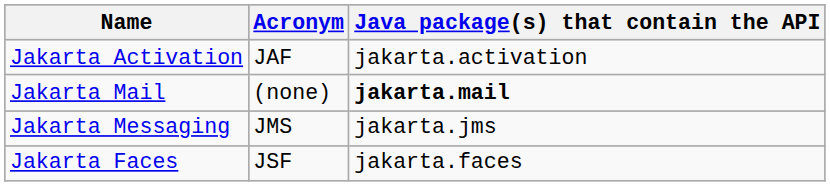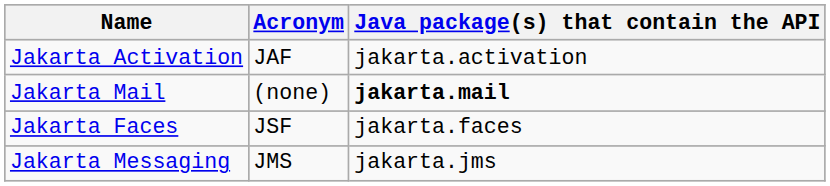 <table class="wikitable">
 <tr>
 <th>Name</th>
 <th><a href='#'>Acronym</a></th>
 <th><a href='#'>Java package</a>(s) that contain the API</th>
 </tr>
 <tr>
 <td><a href='#'>Jakarta Activation</a></td>
 <td>JAF</td>
 <td><code>jakarta.activation</code></td>
 </tr>
 <tr>
 <td><a href='#'>Jakarta Mail</a></td>
 <td>(none)</td>
 <td><strong><code>jakarta.mail</code></strong></td>
 </tr>
 <tr>
+<td><a href='#'>Jakarta Faces</a></td>
+<td>JSF</td>
+<td><code>jakarta.faces</code></td>
+</tr>
+<tr>
 <td><a href='#'>Jakarta Messaging</a></td>
 <td>JMS</td>
 <td><code>jakarta.jms</code></td>
 </tr>
-<tr>
-<td><a href='#'>Jakarta Faces</a></td>
-<td>JSF</td>
-<td><code>jakarta.faces</code></td>
-</tr>
 </table>
